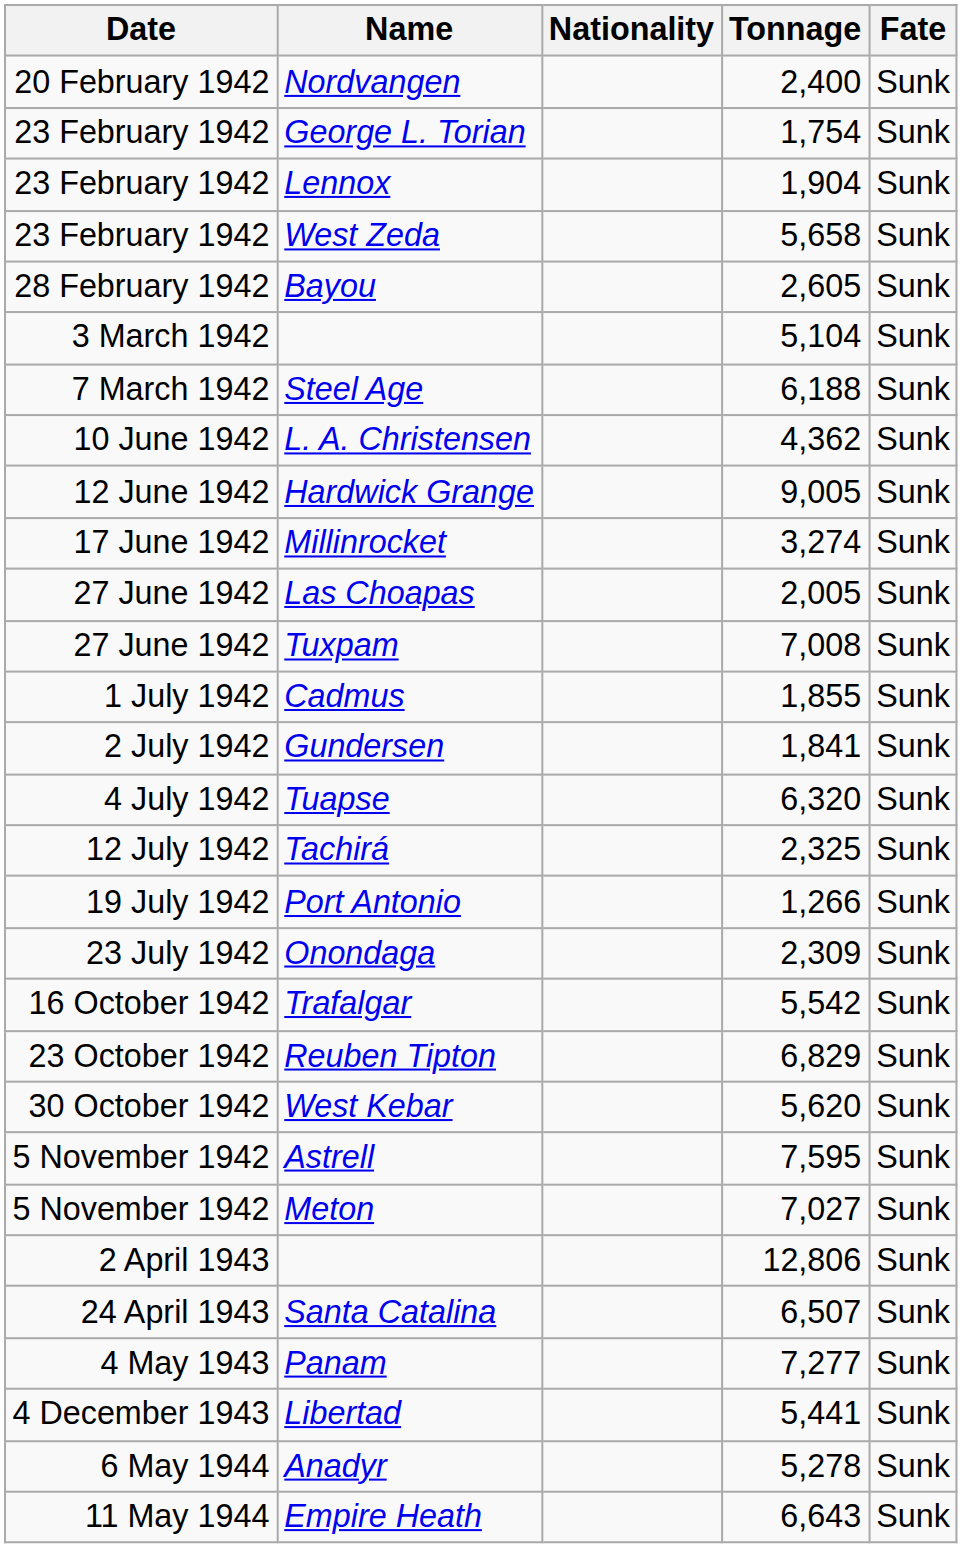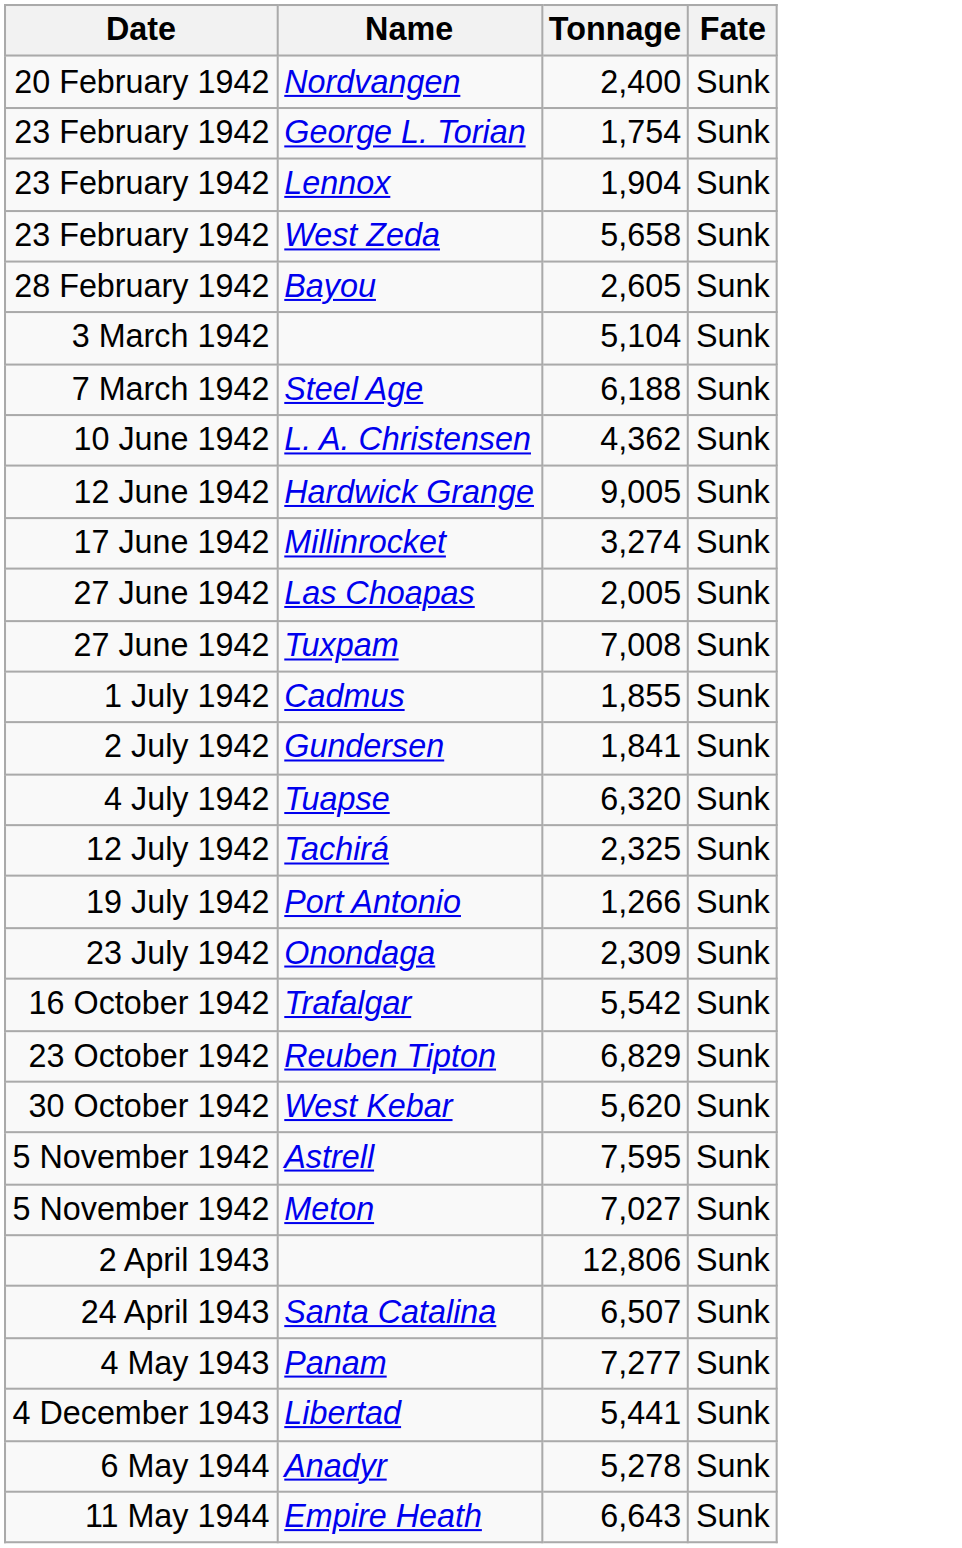 <table class="wikitable sortable">
 <tr>
 <th>Date</th>
 <th align="left">Name</th>
-<th align="left">Nationality</th>
 <th align="left">Tonnage</th>
 <th align="left">Fate</th>
 </tr>
 <tr>
 <td align="right">20 February 1942</td>
 <td align="left"><em><a href='#'>Nordvangen</a></em></td>
-<td align="left"></td>
 <td align="right">2,400</td>
 <td align="left">Sunk</td>
 </tr>
 <tr>
 <td align="right">23 February 1942</td>
 <td align="left"><em><a href='#'>George L. Torian</a></em></td>
-<td align="left"></td>
 <td align="right">1,754</td>
 <td align="left">Sunk</td>
 </tr>
 <tr>
 <td align="right">23 February 1942</td>
 <td align="left"><em><a href='#'>Lennox</a></em></td>
-<td align="left"></td>
 <td align="right">1,904</td>
 <td align="left">Sunk</td>
 </tr>
 <tr>
 <td align="right">23 February 1942</td>
 <td align="left"><em><a href='#'>West Zeda</a></em></td>
-<td align="left"></td>
 <td align="right">5,658</td>
 <td align="left">Sunk</td>
 </tr>
 <tr>
 <td align="right">28 February 1942</td>
 <td align="left"><em><a href='#'>Bayou</a></em></td>
-<td align="left"></td>
 <td align="right">2,605</td>
 <td align="left">Sunk</td>
 </tr>
 <tr>
 <td align="right">3 March 1942</td>
-<td align="left"></td>
 <td align="left"></td>
 <td align="right">5,104</td>
 <td align="left">Sunk</td>
 </tr>
 <tr>
 <td align="right">7 March 1942</td>
 <td align="left"><em><a href='#'>Steel Age</a></em></td>
-<td align="left"></td>
 <td align="right">6,188</td>
 <td align="left">Sunk</td>
 </tr>
 <tr>
 <td align="right">10 June 1942</td>
 <td align="left"><em><a href='#'>L. A. Christensen</a></em></td>
-<td align="left"></td>
 <td align="right">4,362</td>
 <td align="left">Sunk</td>
 </tr>
 <tr>
 <td align="right">12 June 1942</td>
 <td align="left"><em><a href='#'>Hardwick Grange</a></em></td>
-<td align="left"></td>
 <td align="right">9,005</td>
 <td align="left">Sunk</td>
 </tr>
 <tr>
 <td align="right">17 June 1942</td>
 <td align="left"><em><a href='#'>Millinrocket</a></em></td>
-<td align="left"></td>
 <td align="right">3,274</td>
 <td align="left">Sunk</td>
 </tr>
 <tr>
 <td align="right">27 June 1942</td>
 <td align="left"><a href='#'><em>Las Choapas</em></a></td>
-<td align="left"></td>
 <td align="right">2,005</td>
 <td align="left">Sunk</td>
 </tr>
 <tr>
 <td align="right">27 June 1942</td>
 <td align="left"><a href='#'><em>Tuxpam</em></a></td>
-<td align="left"></td>
 <td align="right">7,008</td>
 <td align="left">Sunk</td>
 </tr>
 <tr>
 <td align="right">1 July 1942</td>
 <td align="left"><em><a href='#'>Cadmus</a></em></td>
-<td align="left"></td>
 <td align="right">1,855</td>
 <td align="left">Sunk</td>
 </tr>
 <tr>
 <td align="right">2 July 1942</td>
 <td align="left"><em><a href='#'>Gundersen</a></em></td>
-<td align="left"></td>
 <td align="right">1,841</td>
 <td align="left">Sunk</td>
 </tr>
 <tr>
 <td align="right">4 July 1942</td>
 <td align="left"><em><a href='#'>Tuapse</a></em></td>
-<td align="left"></td>
 <td align="right">6,320</td>
 <td align="left">Sunk</td>
 </tr>
 <tr>
 <td align="right">12 July 1942</td>
 <td align="left"><em><a href='#'>Tachirá</a></em></td>
-<td align="left"></td>
 <td align="right">2,325</td>
 <td align="left">Sunk</td>
 </tr>
 <tr>
 <td align="right">19 July 1942</td>
 <td align="left"><em><a href='#'>Port Antonio</a></em></td>
-<td align="left"></td>
 <td align="right">1,266</td>
 <td align="left">Sunk</td>
 </tr>
 <tr>
 <td align="right">23 July 1942</td>
 <td align="left"><em><a href='#'>Onondaga</a></em></td>
-<td align="left"></td>
 <td align="right">2,309</td>
 <td align="left">Sunk</td>
 </tr>
 <tr>
 <td align="right">16 October 1942</td>
 <td align="left"><em><a href='#'>Trafalgar</a></em></td>
-<td align="left"></td>
 <td align="right">5,542</td>
 <td align="left">Sunk</td>
 </tr>
 <tr>
 <td align="right">23 October 1942</td>
 <td align="left"><em><a href='#'>Reuben Tipton</a></em></td>
-<td align="left"></td>
 <td align="right">6,829</td>
 <td align="left">Sunk</td>
 </tr>
 <tr>
 <td align="right">30 October 1942</td>
 <td align="left"><em><a href='#'>West Kebar</a></em></td>
-<td align="left"></td>
 <td align="right">5,620</td>
 <td align="left">Sunk</td>
 </tr>
 <tr>
 <td align="right">5 November 1942</td>
 <td align="left"><em><a href='#'>Astrell</a></em></td>
-<td align="left"></td>
 <td align="right">7,595</td>
 <td align="left">Sunk</td>
 </tr>
 <tr>
 <td align="right">5 November 1942</td>
 <td align="left"><em><a href='#'>Meton</a></em></td>
-<td align="left"></td>
 <td align="right">7,027</td>
 <td align="left">Sunk</td>
 </tr>
 <tr>
 <td align="right">2 April 1943</td>
-<td align="left"></td>
 <td align="left"></td>
 <td align="right">12,806</td>
 <td align="left">Sunk</td>
 </tr>
 <tr>
 <td align="right">24 April 1943</td>
 <td align="left"><em><a href='#'>Santa Catalina</a></em></td>
-<td align="left"></td>
 <td align="right">6,507</td>
 <td align="left">Sunk</td>
 </tr>
 <tr>
 <td align="right">4 May 1943</td>
 <td align="left"><em><a href='#'>Panam</a></em></td>
-<td align="left"></td>
 <td align="right">7,277</td>
 <td align="left">Sunk</td>
 </tr>
 <tr>
 <td align="right">4 December 1943</td>
 <td align="left"><em><a href='#'>Libertad</a></em></td>
-<td align="left"></td>
 <td align="right">5,441</td>
 <td align="left">Sunk</td>
 </tr>
 <tr>
 <td align="right">6 May 1944</td>
 <td align="left"><em><a href='#'>Anadyr</a></em></td>
-<td align="left"></td>
 <td align="right">5,278</td>
 <td align="left">Sunk</td>
 </tr>
 <tr>
 <td align="right">11 May 1944</td>
 <td align="left"><em><a href='#'>Empire Heath</a></em></td>
-<td align="left"></td>
 <td align="right">6,643</td>
 <td align="left">Sunk</td>
 </tr>
 </table>
